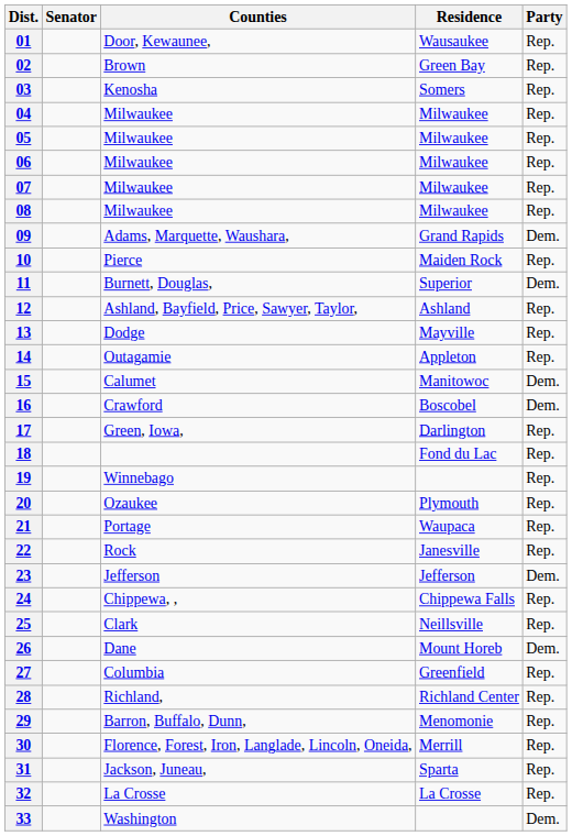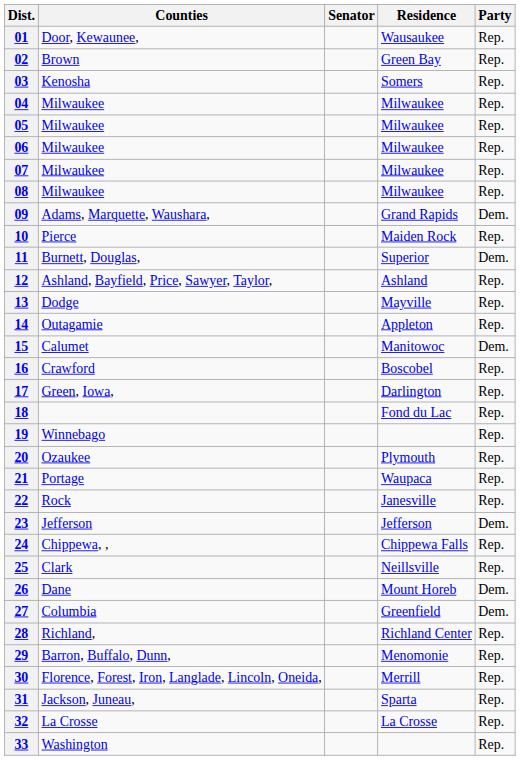 <table class="wikitable sortable">
 <tr>
 <th>Dist.</th>
+<th>Counties</th>
 <th>Senator</th>
-<th>Counties</th>
 <th>Residence</th>
 <th>Party</th>
 </tr>
 <tr>
 <th><a href='#'>01</a></th>
+<td><a href='#'>Door</a>, <a href='#'>Kewaunee</a>, </td>
 <td></td>
-<td><a href='#'>Door</a>, <a href='#'>Kewaunee</a>, </td>
 <td><a href='#'>Wausaukee</a></td>
 <td>Rep.</td>
 </tr>
 <tr>
 <th><a href='#'>02</a></th>
+<td><a href='#'>Brown</a> </td>
 <td></td>
-<td><a href='#'>Brown</a> </td>
 <td><a href='#'>Green Bay</a></td>
 <td>Rep.</td>
 </tr>
 <tr>
 <th><a href='#'>03</a></th>
+<td><a href='#'>Kenosha</a> </td>
 <td></td>
-<td><a href='#'>Kenosha</a> </td>
 <td><a href='#'>Somers</a></td>
 <td>Rep.</td>
 </tr>
 <tr>
 <th><a href='#'>04</a></th>
+<td><a href='#'>Milwaukee</a> </td>
 <td></td>
-<td><a href='#'>Milwaukee</a> </td>
 <td><a href='#'>Milwaukee</a></td>
 <td>Rep.</td>
 </tr>
 <tr>
 <th><a href='#'>05</a></th>
+<td><a href='#'>Milwaukee</a> </td>
 <td></td>
-<td><a href='#'>Milwaukee</a> </td>
 <td><a href='#'>Milwaukee</a></td>
 <td>Rep.</td>
 </tr>
 <tr>
 <th><a href='#'>06</a></th>
+<td><a href='#'>Milwaukee</a> </td>
 <td></td>
-<td><a href='#'>Milwaukee</a> </td>
 <td><a href='#'>Milwaukee</a></td>
 <td>Rep.</td>
 </tr>
 <tr>
 <th><a href='#'>07</a></th>
+<td><a href='#'>Milwaukee</a> </td>
 <td></td>
-<td><a href='#'>Milwaukee</a> </td>
 <td><a href='#'>Milwaukee</a></td>
 <td>Rep.</td>
 </tr>
 <tr>
 <th><a href='#'>08</a></th>
+<td><a href='#'>Milwaukee</a> </td>
 <td></td>
-<td><a href='#'>Milwaukee</a> </td>
 <td><a href='#'>Milwaukee</a></td>
 <td>Rep.</td>
 </tr>
 <tr>
 <th><a href='#'>09</a></th>
+<td><a href='#'>Adams</a>, <a href='#'>Marquette</a>, <a href='#'>Waushara</a>, </td>
 <td></td>
-<td><a href='#'>Adams</a>, <a href='#'>Marquette</a>, <a href='#'>Waushara</a>, </td>
 <td><a href='#'>Grand Rapids</a></td>
 <td>Dem.</td>
 </tr>
 <tr>
 <th><a href='#'>10</a></th>
+<td><a href='#'>Pierce</a> </td>
 <td></td>
-<td><a href='#'>Pierce</a> </td>
 <td><a href='#'>Maiden Rock</a></td>
 <td>Rep.</td>
 </tr>
 <tr>
 <th><a href='#'>11</a></th>
+<td><a href='#'>Burnett</a>, <a href='#'>Douglas</a>, </td>
 <td></td>
-<td><a href='#'>Burnett</a>, <a href='#'>Douglas</a>, </td>
 <td><a href='#'>Superior</a></td>
 <td>Dem.</td>
 </tr>
 <tr>
 <th><a href='#'>12</a></th>
+<td><a href='#'>Ashland</a>, <a href='#'>Bayfield</a>, <a href='#'>Price</a>, <a href='#'>Sawyer</a>, <a href='#'>Taylor</a>, </td>
 <td></td>
-<td><a href='#'>Ashland</a>, <a href='#'>Bayfield</a>, <a href='#'>Price</a>, <a href='#'>Sawyer</a>, <a href='#'>Taylor</a>, </td>
 <td><a href='#'>Ashland</a></td>
 <td>Rep.</td>
 </tr>
 <tr>
 <th><a href='#'>13</a></th>
+<td><a href='#'>Dodge</a></td>
 <td></td>
-<td><a href='#'>Dodge</a></td>
 <td><a href='#'>Mayville</a></td>
 <td>Rep.</td>
 </tr>
 <tr>
 <th><a href='#'>14</a></th>
+<td><a href='#'>Outagamie</a> </td>
 <td></td>
-<td><a href='#'>Outagamie</a> </td>
 <td><a href='#'>Appleton</a></td>
 <td>Rep.</td>
 </tr>
 <tr>
 <th><a href='#'>15</a></th>
+<td><a href='#'>Calumet</a> </td>
 <td></td>
-<td><a href='#'>Calumet</a> </td>
 <td><a href='#'>Manitowoc</a></td>
 <td>Dem.</td>
 </tr>
 <tr>
 <th><a href='#'>16</a></th>
+<td><a href='#'>Crawford</a> </td>
 <td></td>
-<td><a href='#'>Crawford</a> </td>
 <td><a href='#'>Boscobel</a></td>
-<td>Dem.</td>
+<td>Rep.</td>
 </tr>
 <tr>
 <th><a href='#'>17</a></th>
+<td><a href='#'>Green</a>, <a href='#'>Iowa</a>, </td>
 <td></td>
-<td><a href='#'>Green</a>, <a href='#'>Iowa</a>, </td>
 <td><a href='#'>Darlington</a></td>
 <td>Rep.</td>
 </tr>
 <tr>
 <th><a href='#'>18</a></th>
+<td> </td>
 <td></td>
-<td> </td>
 <td><a href='#'>Fond du Lac</a></td>
 <td>Rep.</td>
 </tr>
 <tr>
 <th><a href='#'>19</a></th>
+<td><a href='#'>Winnebago</a></td>
 <td></td>
-<td><a href='#'>Winnebago</a></td>
 <td></td>
 <td>Rep.</td>
 </tr>
 <tr>
 <th><a href='#'>20</a></th>
+<td><a href='#'>Ozaukee</a> </td>
 <td></td>
-<td><a href='#'>Ozaukee</a> </td>
 <td><a href='#'>Plymouth</a></td>
 <td>Rep.</td>
 </tr>
 <tr>
 <th><a href='#'>21</a></th>
+<td><a href='#'>Portage</a> </td>
 <td></td>
-<td><a href='#'>Portage</a> </td>
 <td><a href='#'>Waupaca</a></td>
 <td>Rep.</td>
 </tr>
 <tr>
 <th><a href='#'>22</a></th>
+<td><a href='#'>Rock</a></td>
 <td></td>
-<td><a href='#'>Rock</a></td>
 <td><a href='#'>Janesville</a></td>
 <td>Rep.</td>
 </tr>
 <tr>
 <th><a href='#'>23</a></th>
+<td><a href='#'>Jefferson</a> </td>
 <td></td>
-<td><a href='#'>Jefferson</a> </td>
 <td><a href='#'>Jefferson</a></td>
 <td>Dem.</td>
 </tr>
 <tr>
 <th><a href='#'>24</a></th>
+<td><a href='#'>Chippewa</a>, , </td>
 <td></td>
-<td><a href='#'>Chippewa</a>, , </td>
 <td><a href='#'>Chippewa Falls</a></td>
 <td>Rep.</td>
 </tr>
 <tr>
 <th><a href='#'>25</a></th>
+<td><a href='#'>Clark</a> </td>
 <td></td>
-<td><a href='#'>Clark</a> </td>
 <td><a href='#'>Neillsville</a></td>
 <td>Rep.</td>
 </tr>
 <tr>
 <th><a href='#'>26</a></th>
+<td><a href='#'>Dane</a></td>
 <td></td>
-<td><a href='#'>Dane</a></td>
 <td><a href='#'>Mount Horeb</a></td>
 <td>Dem.</td>
 </tr>
 <tr>
 <th><a href='#'>27</a></th>
+<td><a href='#'>Columbia</a> </td>
 <td></td>
-<td><a href='#'>Columbia</a> </td>
 <td><a href='#'>Greenfield</a></td>
-<td>Rep.</td>
+<td>Dem.</td>
 </tr>
 <tr>
 <th><a href='#'>28</a></th>
+<td><a href='#'>Richland</a>, </td>
 <td></td>
-<td><a href='#'>Richland</a>, </td>
 <td><a href='#'>Richland Center</a></td>
 <td>Rep.</td>
 </tr>
 <tr>
 <th><a href='#'>29</a></th>
+<td><a href='#'>Barron</a>, <a href='#'>Buffalo</a>, <a href='#'>Dunn</a>, </td>
 <td></td>
-<td><a href='#'>Barron</a>, <a href='#'>Buffalo</a>, <a href='#'>Dunn</a>, </td>
 <td><a href='#'>Menomonie</a></td>
 <td>Rep.</td>
 </tr>
 <tr>
 <th><a href='#'>30</a></th>
+<td><a href='#'>Florence</a>, <a href='#'>Forest</a>, <a href='#'>Iron</a>, <a href='#'>Langlade</a>, <a href='#'>Lincoln</a>, <a href='#'>Oneida</a>, </td>
 <td></td>
-<td><a href='#'>Florence</a>, <a href='#'>Forest</a>, <a href='#'>Iron</a>, <a href='#'>Langlade</a>, <a href='#'>Lincoln</a>, <a href='#'>Oneida</a>, </td>
 <td><a href='#'>Merrill</a></td>
 <td>Rep.</td>
 </tr>
 <tr>
 <th><a href='#'>31</a></th>
+<td><a href='#'>Jackson</a>, <a href='#'>Juneau</a>, </td>
 <td></td>
-<td><a href='#'>Jackson</a>, <a href='#'>Juneau</a>, </td>
 <td><a href='#'>Sparta</a></td>
 <td>Rep.</td>
 </tr>
 <tr>
 <th><a href='#'>32</a></th>
+<td><a href='#'>La Crosse</a> </td>
 <td></td>
-<td><a href='#'>La Crosse</a> </td>
 <td><a href='#'>La Crosse</a></td>
 <td>Rep.</td>
 </tr>
 <tr>
 <th><a href='#'>33</a></th>
-<td></td>
 <td><a href='#'>Washington</a> </td>
 <td></td>
-<td>Dem.</td>
+<td></td>
+<td>Rep.</td>
 </tr>
 </table>
